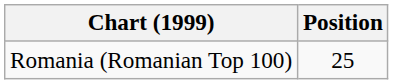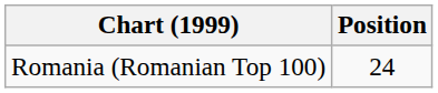 <table class="wikitable">
 <tr>
 <th>Chart (1999)</th>
 <th>Position</th>
 </tr>
 <tr>
 <td>Romania (Romanian Top 100)</td>
-<td style="text-align:center;">25</td>
+<td style="text-align:center;">24</td>
 </tr>
 </table>
